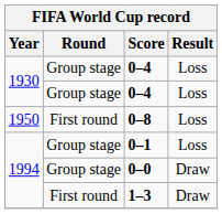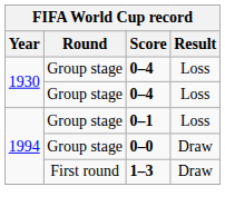 <table class="wikitable collapsible collapsed" style="text-align: center;font-size:90%;">
 <tr>
 <th colspan=4>FIFA World Cup record</th>
 </tr>
 <tr>
 <th>Year</th>
 <th>Round</th>
 <th>Score</th>
 <th>Result</th>
 </tr>
 <tr>
 <td rowspan=2><a href='#'>1930</a></td>
 <td>Group stage</td>
 <td align="left"> <strong>0–4</strong> </td>
 <td>Loss</td>
 </tr>
 <tr>
 <td>Group stage</td>
 <td align="left"> <strong>0–4</strong> </td>
 <td>Loss</td>
 </tr>
 <tr>
-<td rowspan=1><a href='#'>1950</a></td>
-<td>First round</td>
-<td align="left"> <strong>0–8</strong> </td>
-<td>Loss</td>
-</tr>
-<tr>
 <td rowspan=3><a href='#'>1994</a></td>
 <td>Group stage</td>
 <td align="left"> <strong>0–1</strong> </td>
 <td>Loss</td>
 </tr>
 <tr>
 <td>Group stage</td>
 <td align="left"> <strong>0–0</strong> </td>
 <td>Draw</td>
 </tr>
 <tr>
 <td>First round</td>
 <td align="left"> <strong>1–3</strong> </td>
 <td>Draw</td>
 </tr>
 <tr>
 </tr>
 </table>
